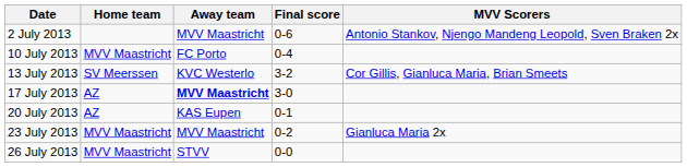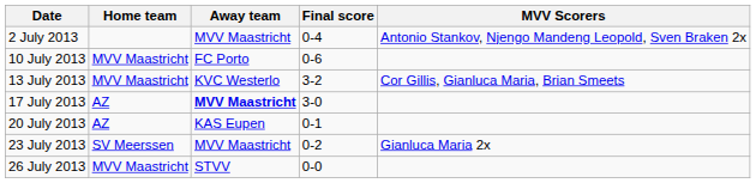 <table class="wikitable sortable">
 <tr>
 <th>Date</th>
 <th>Home team</th>
 <th>Away team</th>
 <th>Final score</th>
 <th>MVV Scorers</th>
 </tr>
 <tr>
 <td>2 July 2013</td>
 <td></td>
 <td><a href='#'>MVV Maastricht</a></td>
-<td>0-6</td>
+<td>0-4</td>
 <td><a href='#'>Antonio Stankov</a>, <a href='#'>Njengo Mandeng Leopold</a>, <a href='#'>Sven Braken</a> 2x</td>
 </tr>
 <tr>
 <td>10 July 2013</td>
 <td><a href='#'>MVV Maastricht</a></td>
 <td><a href='#'>FC Porto</a></td>
-<td>0-4</td>
+<td>0-6</td>
 <td></td>
 </tr>
 <tr>
 <td>13 July 2013</td>
-<td><a href='#'>SV Meerssen</a></td>
+<td><a href='#'>MVV Maastricht</a></td>
 <td><a href='#'>KVC Westerlo</a></td>
 <td>3-2</td>
 <td><a href='#'>Cor Gillis</a>, <a href='#'>Gianluca Maria</a>, <a href='#'>Brian Smeets</a></td>
 </tr>
 <tr>
 <td>17 July 2013</td>
 <td><a href='#'>AZ</a></td>
 <td><strong><a href='#'>MVV Maastricht</a></strong></td>
 <td>3-0</td>
 <td></td>
 </tr>
 <tr>
 <td>20 July 2013</td>
 <td><a href='#'>AZ</a></td>
 <td><a href='#'>KAS Eupen</a></td>
 <td>0-1</td>
 <td></td>
 </tr>
 <tr>
 <td>23 July 2013</td>
-<td><a href='#'>MVV Maastricht</a></td>
+<td><a href='#'>SV Meerssen</a></td>
 <td><a href='#'>MVV Maastricht</a></td>
 <td>0-2</td>
 <td><a href='#'>Gianluca Maria</a> 2x</td>
 </tr>
 <tr>
 <td>26 July 2013</td>
 <td><a href='#'>MVV Maastricht</a></td>
 <td><a href='#'>STVV</a></td>
 <td>0-0</td>
 <td></td>
 </tr>
 </table>
